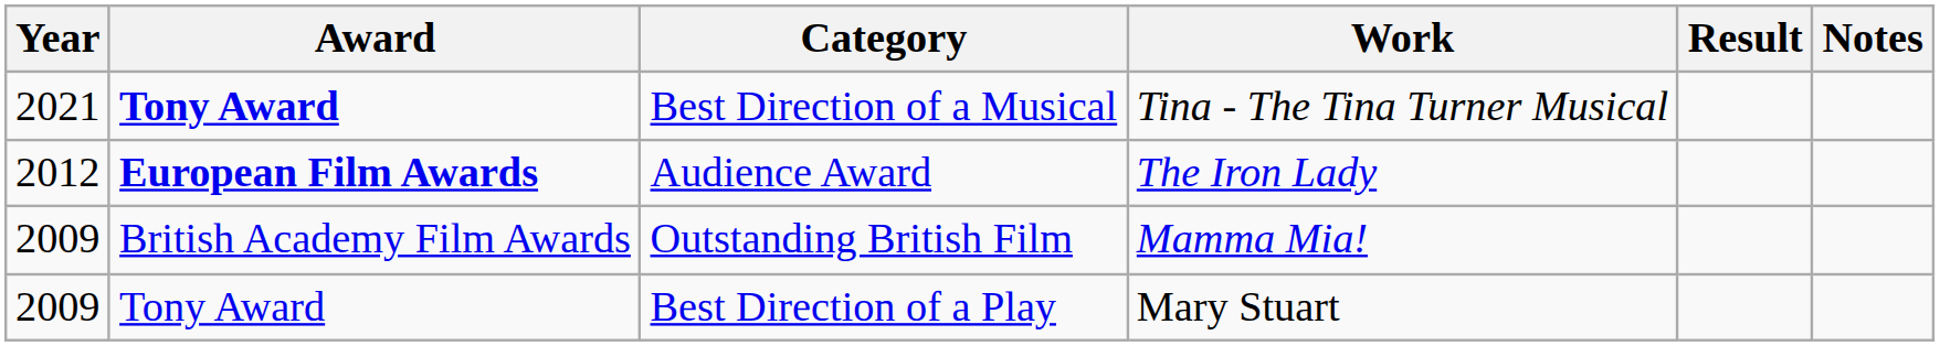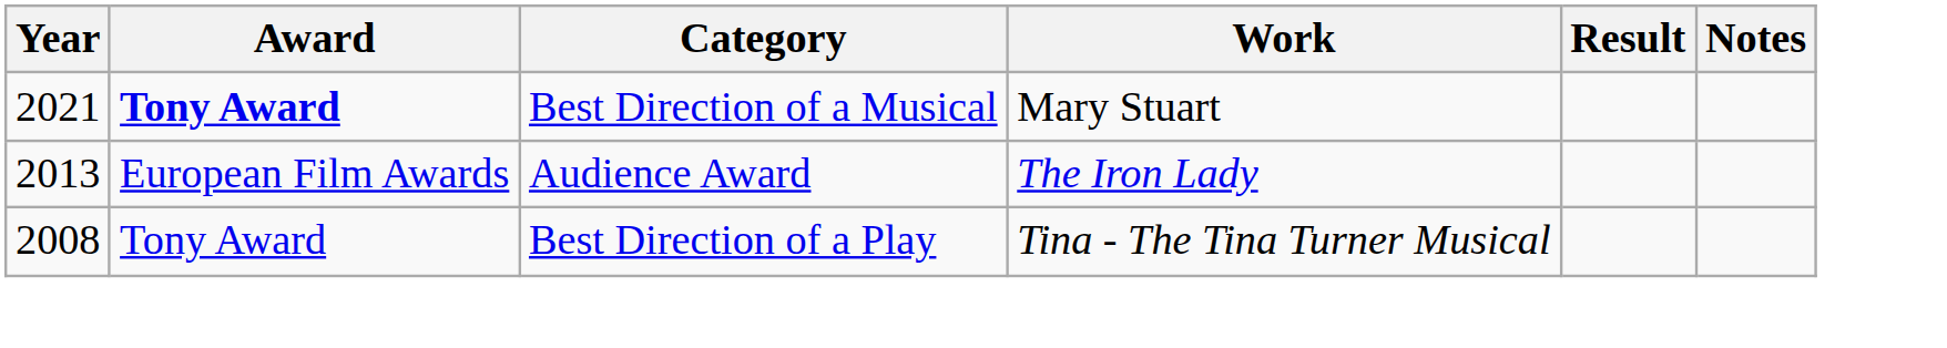 <table class="wikitable">
 <tr>
 <th>Year</th>
 <th>Award</th>
 <th>Category</th>
 <th>Work</th>
 <th>Result</th>
 <th>Notes</th>
 </tr>
 <tr>
 <td>2021</td>
 <td><strong><a href='#'>Tony Award</a></strong></td>
 <td><a href='#'>Best Direction of a Musical</a></td>
-<td><em>Tina - The Tina Turner Musical</em></td>
+<td>Mary Stuart</td>
 <td></td>
 <td></td>
 </tr>
 <tr>
-<td>2012</td>
-<td><strong><a href='#'>European Film Awards</a></strong></td>
+<td>2013</td>
+<td><a href='#'>European Film Awards</a></td>
 <td><a href='#'>Audience Award</a></td>
 <td><em><a href='#'>The Iron Lady</a></em></td>
 <td></td>
 <td></td>
 </tr>
 <tr>
-<td>2009</td>
-<td><a href='#'>British Academy Film Awards</a></td>
-<td><a href='#'>Outstanding British Film</a></td>
-<td><em><a href='#'>Mamma Mia!</a></em></td>
-<td></td>
-<td></td>
-</tr>
-<tr>
-<td>2009</td>
+<td>2008</td>
 <td><a href='#'>Tony Award</a></td>
 <td><a href='#'>Best Direction of a Play</a></td>
-<td>Mary Stuart</td>
+<td><em>Tina - The Tina Turner Musical</em></td>
 <td></td>
 <td></td>
 </tr>
 </table>
